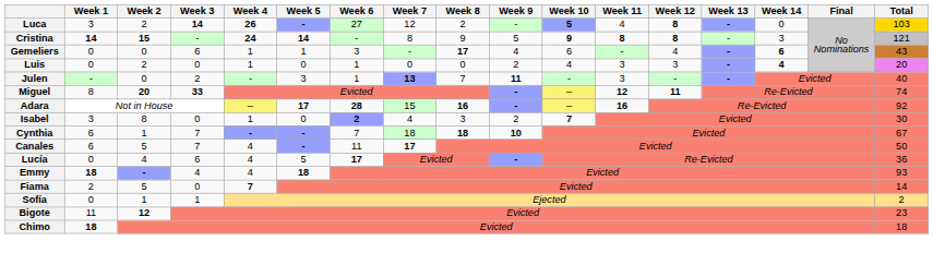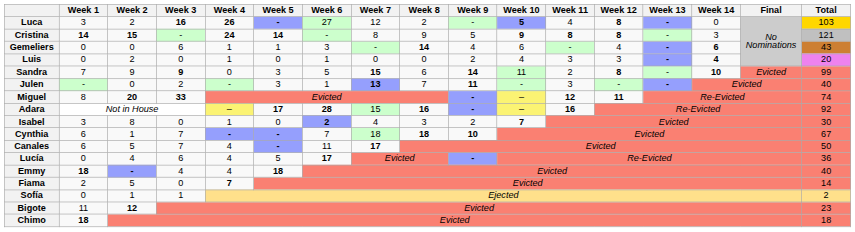 <table class="wikitable" style="width:100%; text-align:center; font-size:85%; line-height:12px">
 <tr>
 <th style="width:5%"></th>
 <th style="width:5%">Week 1</th>
 <th style="width:5%">Week 2</th>
 <th style="width:5%">Week 3</th>
 <th style="width:5%">Week 4</th>
 <th style="width:5%">Week 5</th>
 <th style="width:5%">Week 6</th>
 <th style="width:5%">Week 7</th>
 <th style="width:5%">Week 8</th>
 <th style="width:5%">Week 9</th>
 <th style="width:5%">Week 10</th>
 <th style="width:5%">Week 11</th>
 <th style="width:5%">Week 12</th>
 <th style="width:5%">Week 13</th>
 <th style="width:5%">Week 14</th>
 <th style="width:5%">Final</th>
 <th style="width:5%">Total</th>
 </tr>
 <tr>
 <th>Luca</th>
 <td>3</td>
 <td>2</td>
-<td><strong>14</strong></td>
+<td><strong>16</strong></td>
 <td><strong>26</strong></td>
 <td style="background:#959FFD"><strong>-</strong></td>
 <td style="background:#cfc">27</td>
 <td>12</td>
 <td>2</td>
 <td style="background:#cfc">-</td>
 <td style="background:#959FFD"><strong>5</strong></td>
 <td>4</td>
 <td><strong>8</strong></td>
 <td style="background:#959FFD"><strong>-</strong></td>
 <td>0</td>
 <td rowspan=4 style="background:#CCCCCC"><em>No Nominations</em></td>
 <td style="background:Gold">103</td>
 </tr>
 <tr>
 <th>Cristina</th>
 <td><strong>14</strong></td>
 <td><strong>15</strong></td>
 <td style="background:#cfc">-</td>
 <td><strong>24</strong></td>
 <td><strong>14</strong></td>
 <td style="background:#cfc">-</td>
 <td>8</td>
 <td>9</td>
 <td>5</td>
 <td><strong>9</strong></td>
 <td><strong>8</strong></td>
 <td><strong>8</strong></td>
 <td style="background:#cfc">-</td>
 <td>3</td>
 <td style="background:Silver">121</td>
 </tr>
 <tr>
 <th>Gemeliers</th>
 <td>0</td>
 <td>0</td>
 <td>6</td>
 <td>1</td>
 <td>1</td>
 <td>3</td>
 <td style="background:#cfc">-</td>
-<td><strong>17</strong></td>
+<td><strong>14</strong></td>
 <td>4</td>
 <td>6</td>
 <td style="background:#cfc">-</td>
 <td>4</td>
 <td style="background:#959FFD"><strong>-</strong></td>
 <td><strong>6</strong></td>
 <td style="background:#CD7F32">43</td>
 </tr>
 <tr>
 <th>Luis</th>
 <td>0</td>
 <td>2</td>
 <td>0</td>
 <td>1</td>
 <td>0</td>
 <td>1</td>
 <td>0</td>
 <td>0</td>
 <td>2</td>
 <td>4</td>
 <td>3</td>
 <td>3</td>
 <td style="background:#959FFD"><strong>-</strong></td>
 <td><strong>4</strong></td>
 <td style="background:violet">20</td>
+</tr>
+<tr>
+<th>Sandra</th>
+<td>7</td>
+<td>9</td>
+<td><strong>9</strong></td>
+<td>0</td>
+<td>3</td>
+<td>5</td>
+<td><strong>15</strong></td>
+<td>6</td>
+<td><strong>14</strong></td>
+<td style="background:#cfc">11</td>
+<td>2</td>
+<td><strong>8</strong></td>
+<td style="background:#cfc">-</td>
+<td><strong>10</strong></td>
+<td style="background:#FA8072"><em>Evicted</em></td>
+<td style="background:#FA8072">99</td>
 </tr>
 <tr>
 <th>Julen</th>
 <td style="background:#cfc">-</td>
 <td>0</td>
 <td>2</td>
 <td style="background:#cfc">-</td>
 <td>3</td>
 <td>1</td>
 <td style="background:#959FFD"><strong>13</strong></td>
 <td>7</td>
 <td><strong>11</strong></td>
 <td style="background:#cfc">-</td>
 <td>3</td>
 <td style="background:#cfc">-</td>
 <td style="background:#959FFD"><strong>-</strong></td>
 <td colspan="2" style="background:#FA8072"><em>Evicted</em></td>
 <td style="background:#FA8072">40</td>
 </tr>
 <tr>
 <th>Miguel</th>
 <td>8</td>
 <td><strong>20</strong></td>
 <td><strong>33</strong></td>
 <td colspan="5" style="background:#FA8072"><em>Evicted</em></td>
 <td style="background:#959FFD"><strong>-</strong></td>
 <td style="background:#FBF373">–</td>
 <td><strong>12</strong></td>
 <td><strong>11</strong></td>
 <td colspan="3" style="background:#FA8072"><em>Re-Evicted</em></td>
 <td style="background:#FA8072">74</td>
 </tr>
 <tr>
 <th>Adara</th>
 <td colspan=3 style="background:white"><em>Not in House</em></td>
 <td style="background:#FBF373">–</td>
 <td><strong>17</strong></td>
 <td><strong>28</strong></td>
 <td style="background:#cfc">15</td>
 <td><strong>16</strong></td>
 <td style="background:#959FFD"><strong>-</strong></td>
 <td style="background:#FBF373">–</td>
 <td><strong>16</strong></td>
 <td colspan="4" style="background:#FA8072"><em>Re-Evicted</em></td>
 <td style="background:#FA8072">92</td>
 </tr>
 <tr>
 <th>Isabel</th>
 <td>3</td>
 <td>8</td>
 <td>0</td>
 <td>1</td>
 <td>0</td>
 <td style="background:#959FFD"><strong>2</strong></td>
 <td>4</td>
 <td>3</td>
 <td>2</td>
 <td><strong>7</strong></td>
 <td colspan="5" style="background:#FA8072"><em>Evicted</em></td>
 <td style="background:#FA8072">30</td>
 </tr>
 <tr>
 <th>Cynthia</th>
 <td>6</td>
 <td>1</td>
 <td>7</td>
 <td style="background:#959FFD"><strong>-</strong></td>
 <td style="background:#959FFD"><strong>-</strong></td>
 <td>7</td>
 <td style="background:#cfc">18</td>
 <td><strong>18</strong></td>
 <td><strong>10</strong></td>
 <td colspan="6" style="background:#FA8072"><em>Evicted</em></td>
 <td style="background:#FA8072">67</td>
 </tr>
 <tr>
 <th>Canales</th>
 <td>6</td>
 <td>5</td>
 <td>7</td>
 <td>4</td>
 <td style="background:#959FFD"><strong>-</strong></td>
 <td>11</td>
 <td><strong>17</strong></td>
 <td colspan="8" style="background:#FA8072"><em>Evicted</em></td>
 <td style="background:#FA8072">50</td>
 </tr>
 <tr>
 <th>Lucía</th>
 <td>0</td>
 <td>4</td>
 <td>6</td>
 <td>4</td>
 <td>5</td>
 <td><strong>17</strong></td>
 <td colspan="2" style="background:#FA8072"><em>Evicted</em></td>
 <td style="background:#959FFD"><strong>-</strong></td>
 <td colspan="6" style="background:#FA8072"><em>Re-Evicted</em></td>
 <td style="background:#FA8072">36</td>
 </tr>
 <tr>
 <th>Emmy</th>
 <td><strong>18</strong></td>
 <td style="background:#959FFD"><strong>-</strong></td>
 <td>4</td>
 <td>4</td>
 <td><strong>18</strong></td>
 <td colspan="10" style="background:#FA8072"><em>Evicted</em></td>
-<td style="background:#FA8072">93</td>
+<td style="background:#FA8072">40</td>
 </tr>
 <tr>
 <th>Fiama</th>
 <td>2</td>
 <td>5</td>
 <td>0</td>
 <td><strong>7</strong></td>
 <td colspan="11" style="background:#FA8072"><em>Evicted</em></td>
 <td style="background:#FA8072">14</td>
 </tr>
 <tr>
 <th>Sofía</th>
 <td>0</td>
 <td>1</td>
 <td>1</td>
 <td colspan="12" style="background:#FFE08B"><em>Ejected</em></td>
 <td style="background:#FFE08B">2</td>
 </tr>
 <tr>
 <th>Bigote</th>
 <td>11</td>
 <td><strong>12</strong></td>
 <td colspan="13" style="background:#FA8072"><em>Evicted</em></td>
 <td style="background:#FA8072">23</td>
 </tr>
 <tr>
 <th>Chimo</th>
 <td><strong>18</strong></td>
 <td colspan="14" style="background:#FA8072"><em>Evicted</em></td>
 <td style="background:#FA8072">18</td>
 </tr>
 </table>
